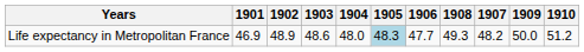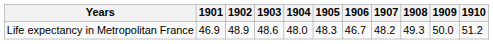 <table class="wikitable">
 <tr>
 <th>Years</th>
 <th>1901</th>
 <th>1902</th>
 <th>1903</th>
 <th>1904</th>
 <th>1905</th>
 <th>1906</th>
+<th>1907</th>
 <th>1908</th>
-<th>1907</th>
 <th>1909</th>
 <th>1910</th>
 </tr>
 <tr>
 <td>Life expectancy in Metropolitan France</td>
 <td>46.9</td>
 <td>48.9</td>
 <td>48.6</td>
 <td>48.0</td>
-<td style="background: lightblue;">48.3</td>
-<td>47.7</td>
+<td>48.3</td>
+<td>46.7</td>
+<td>48.2</td>
 <td>49.3</td>
-<td>48.2</td>
 <td>50.0</td>
 <td>51.2</td>
 </tr>
 </table>
